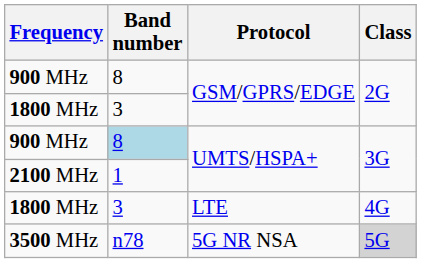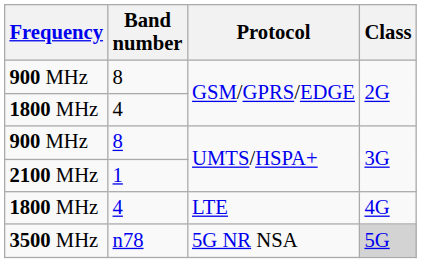 <table class="wikitable sortable">
 <tr>
 <th><a href='#'>Frequency</a></th>
 <th>Band <br> number</th>
 <th>Protocol</th>
 <th>Class</th>
 </tr>
 <tr>
 <td><strong>900</strong> MHz</td>
 <td>8</td>
 <td rowspan="2"><a href='#'>GSM</a>/<a href='#'>GPRS</a>/<a href='#'>EDGE</a></td>
 <td rowspan="2"><a href='#'>2G</a></td>
 </tr>
 <tr>
 <td><strong>1800</strong> MHz</td>
-<td>3</td>
+<td>4</td>
 </tr>
 <tr>
 <td><strong>900</strong> MHz</td>
-<td style="background: lightblue;"><a href='#'>8</a></td>
+<td><a href='#'>8</a></td>
 <td rowspan="2"><a href='#'>UMTS</a>/<a href='#'>HSPA+</a></td>
 <td rowspan="2"><a href='#'>3G</a></td>
 </tr>
 <tr>
 <td><strong>2100</strong> MHz</td>
 <td><a href='#'>1</a></td>
 </tr>
 <tr>
 <td><strong>1800</strong> MHz</td>
-<td><a href='#'>3</a></td>
+<td><a href='#'>4</a></td>
 <td><a href='#'>LTE</a></td>
 <td><a href='#'>4G</a></td>
 </tr>
 <tr>
 <td><strong>3500</strong> MHz</td>
 <td><a href='#'>n78</a></td>
 <td><a href='#'>5G NR</a> NSA</td>
 <td style="background: lightgrey;"><a href='#'>5G</a></td>
 </tr>
 </table>
